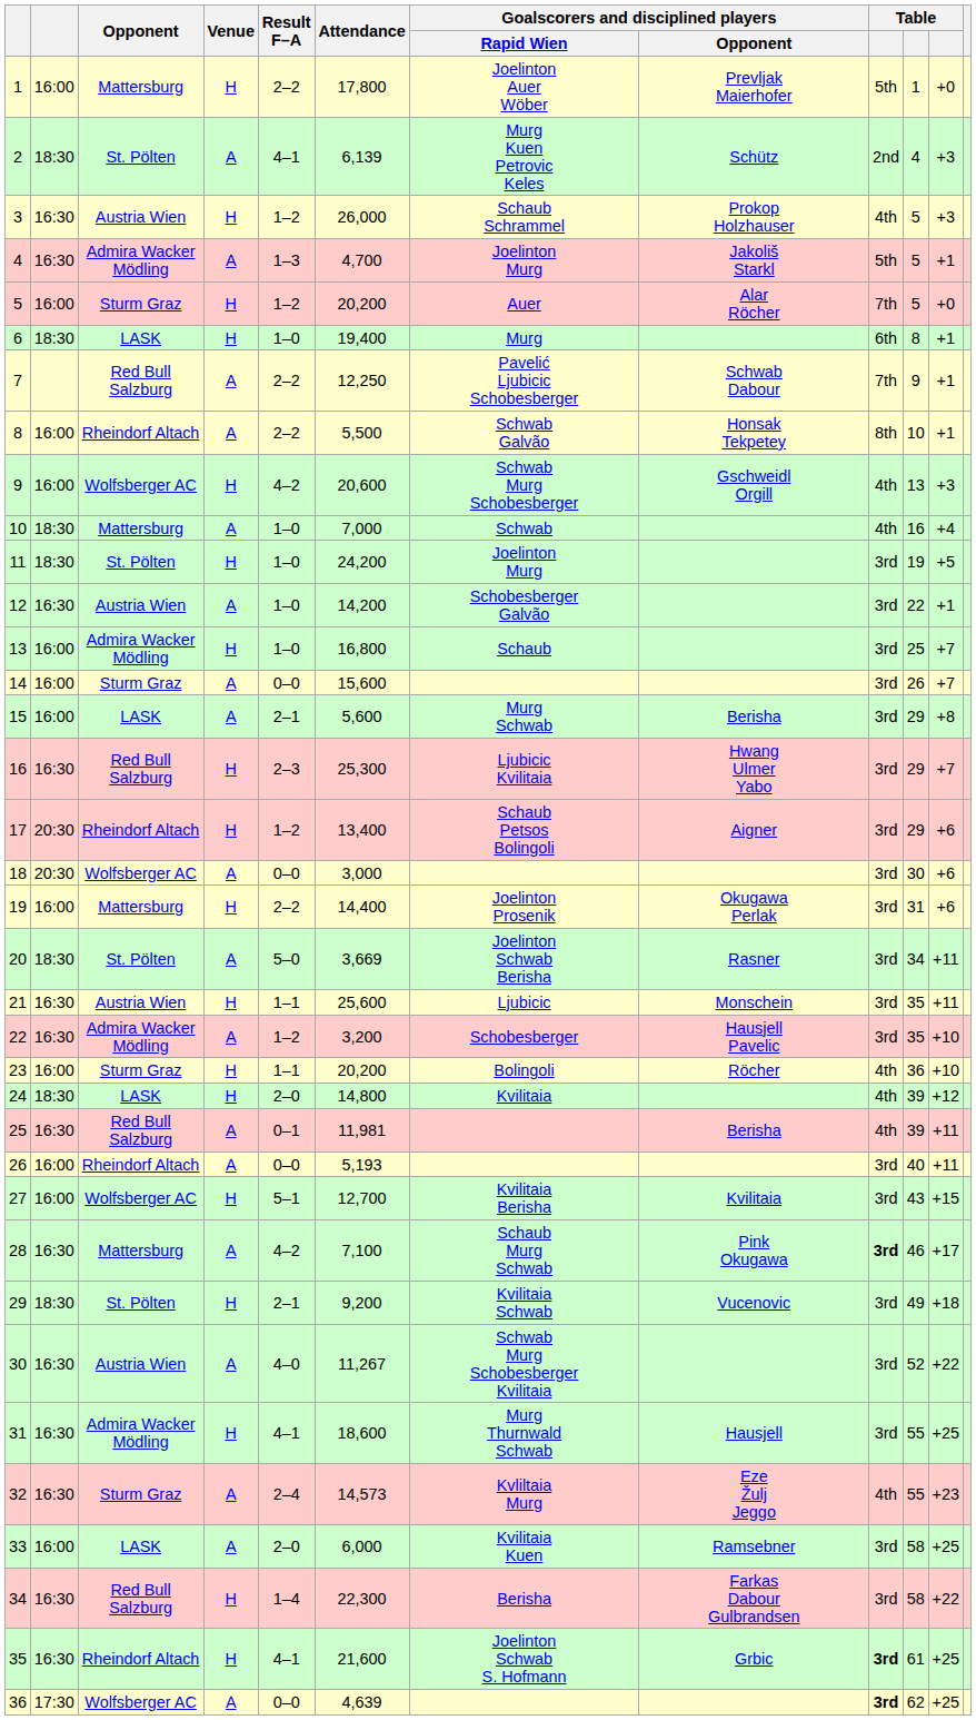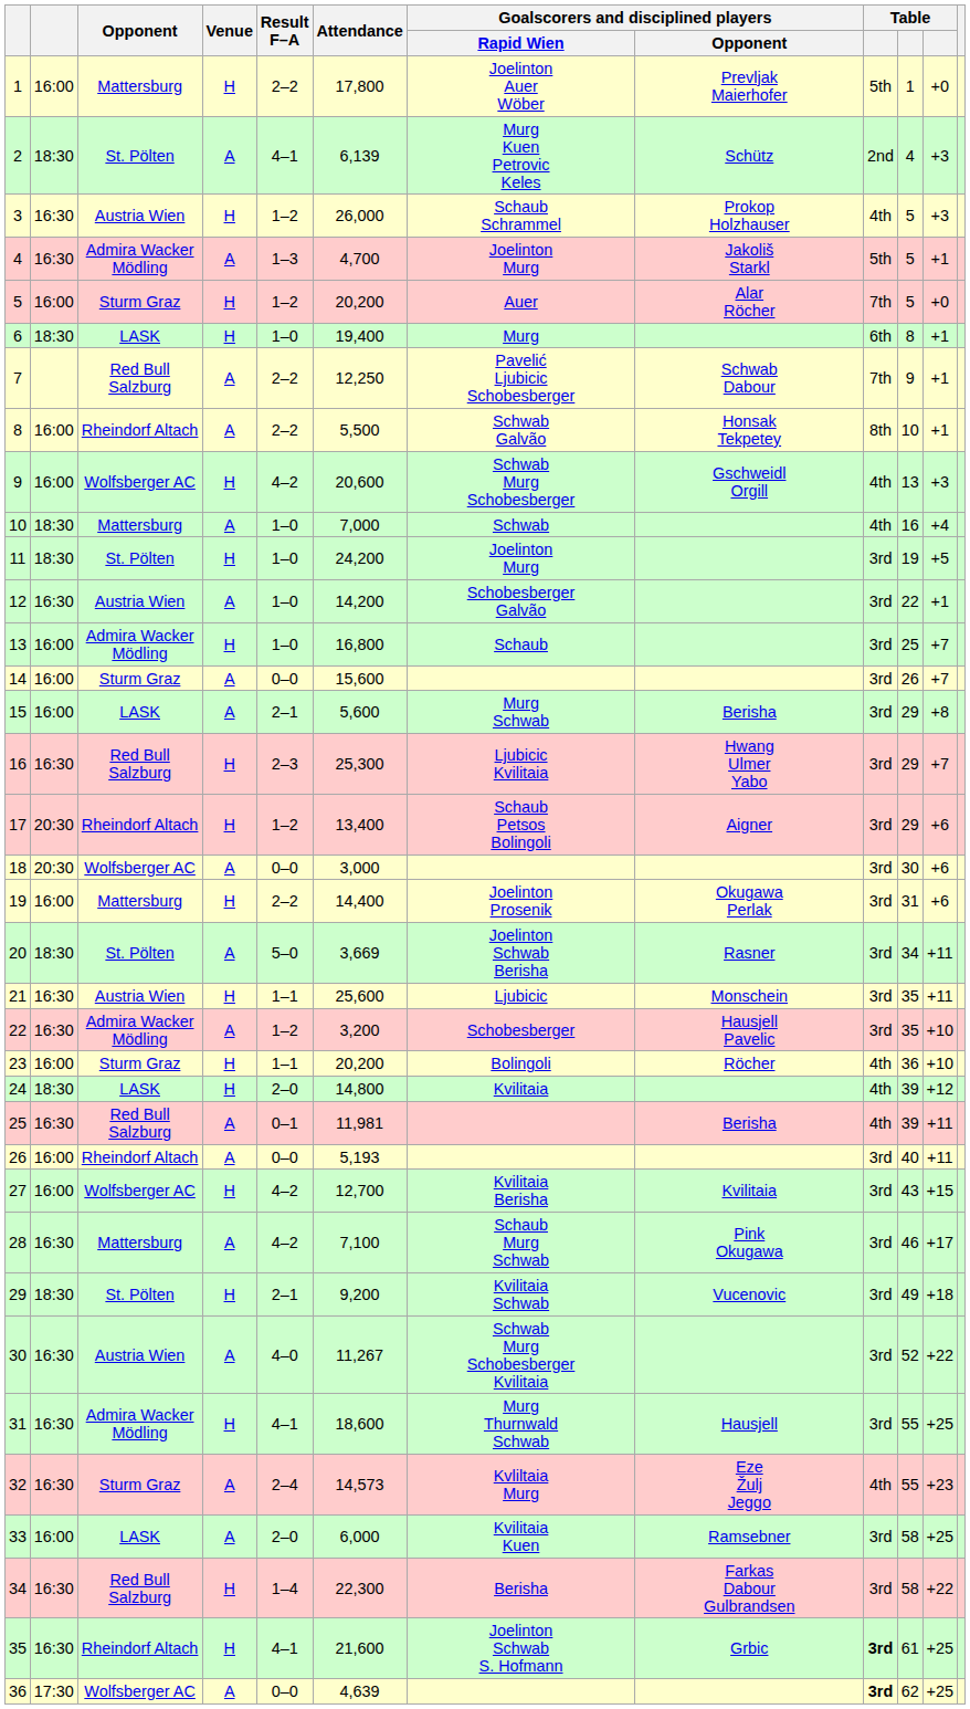 <table class="wikitable" style="text-align:center; font-size:90%">
 <tr>
 <th rowspan="2"></th>
 <th rowspan="2"></th>
 <th rowspan="2">Opponent</th>
 <th rowspan="2">Venue</th>
 <th rowspan="2">Result<br>F–A</th>
 <th rowspan="2">Attendance</th>
 <th colspan="2">Goalscorers and disciplined players</th>
 <th colspan="3">Table</th>
 <th rowspan="2"></th>
 </tr>
 <tr>
 <th style="width:200px"><a href='#'>Rapid Wien</a></th>
 <th style="width:200px">Opponent</th>
 <th></th>
 <th></th>
 <th></th>
 </tr>
 <tr style="background:#ffc">
 <td>1</td>
 <td> 16:00</td>
 <td><a href='#'>Mattersburg</a></td>
 <td><a href='#'>H</a></td>
 <td>2–2</td>
 <td>17,800</td>
 <td><a href='#'>Joelinton</a>  <br> <a href='#'>Auer</a>  <br> <a href='#'>Wöber</a> </td>
 <td><a href='#'>Prevljak</a>  <br> <a href='#'>Maierhofer</a> </td>
 <td>5th</td>
 <td>1</td>
 <td>+0</td>
 <td></td>
 </tr>
 <tr style="background:#cfc">
 <td>2</td>
 <td> 18:30</td>
 <td><a href='#'>St. Pölten</a></td>
 <td><a href='#'>A</a></td>
 <td>4–1</td>
 <td>6,139</td>
 <td><a href='#'>Murg</a>  <br> <a href='#'>Kuen</a>  <br> <a href='#'>Petrovic</a>  <br> <a href='#'>Keles</a> </td>
 <td><a href='#'>Schütz</a> </td>
 <td>2nd</td>
 <td>4</td>
 <td>+3</td>
 <td></td>
 </tr>
 <tr style="background:#ffc">
 <td>3</td>
 <td> 16:30</td>
 <td><a href='#'>Austria Wien</a></td>
 <td><a href='#'>H</a></td>
 <td>1–2</td>
 <td>26,000</td>
 <td><a href='#'>Schaub</a>   <br> <a href='#'>Schrammel</a> </td>
 <td><a href='#'>Prokop</a>  <br> <a href='#'>Holzhauser</a> </td>
 <td>4th</td>
 <td>5</td>
 <td>+3</td>
 <td></td>
 </tr>
 <tr style="background:#fcc">
 <td>4</td>
 <td> 16:30</td>
 <td><a href='#'>Admira Wacker Mödling</a></td>
 <td><a href='#'>A</a></td>
 <td>1–3</td>
 <td>4,700</td>
 <td><a href='#'>Joelinton</a>  <br> <a href='#'>Murg</a> </td>
 <td><a href='#'>Jakoliš</a>  <br> <a href='#'>Starkl</a>  </td>
 <td>5th</td>
 <td>5</td>
 <td>+1</td>
 <td></td>
 </tr>
 <tr style="background:#fcc">
 <td>5</td>
 <td> 16:00</td>
 <td><a href='#'>Sturm Graz</a></td>
 <td><a href='#'>H</a></td>
 <td>1–2</td>
 <td>20,200</td>
 <td><a href='#'>Auer</a> </td>
 <td><a href='#'>Alar</a>  <br> <a href='#'>Röcher</a> </td>
 <td>7th</td>
 <td>5</td>
 <td>+0</td>
 <td></td>
 </tr>
 <tr style="background:#cfc">
 <td>6</td>
 <td> 18:30</td>
 <td><a href='#'>LASK</a></td>
 <td><a href='#'>H</a></td>
 <td>1–0</td>
 <td>19,400</td>
 <td><a href='#'>Murg</a> </td>
 <td></td>
 <td>6th</td>
 <td>8</td>
 <td>+1</td>
 <td></td>
 </tr>
 <tr style="background:#ffc">
 <td>7</td>
 <td></td>
 <td><a href='#'>Red Bull Salzburg</a></td>
 <td><a href='#'>A</a></td>
 <td>2–2</td>
 <td>12,250</td>
 <td><a href='#'>Pavelić</a>  <br> <a href='#'>Ljubicic</a>  <br> <a href='#'>Schobesberger</a> </td>
 <td><a href='#'>Schwab</a>  <br> <a href='#'>Dabour</a> </td>
 <td>7th</td>
 <td>9</td>
 <td>+1</td>
 <td></td>
 </tr>
 <tr style="background:#ffc">
 <td>8</td>
 <td> 16:00</td>
 <td><a href='#'>Rheindorf Altach</a></td>
 <td><a href='#'>A</a></td>
 <td>2–2</td>
 <td>5,500</td>
 <td><a href='#'>Schwab</a>  <br> <a href='#'>Galvão</a> </td>
 <td><a href='#'>Honsak</a>  <br> <a href='#'>Tekpetey</a> </td>
 <td>8th</td>
 <td>10</td>
 <td>+1</td>
 <td></td>
 </tr>
 <tr style="background:#cfc">
 <td>9</td>
 <td> 16:00</td>
 <td><a href='#'>Wolfsberger AC</a></td>
 <td><a href='#'>H</a></td>
 <td>4–2</td>
 <td>20,600</td>
 <td><a href='#'>Schwab</a>   <br> <a href='#'>Murg</a>  <br> <a href='#'>Schobesberger</a> </td>
 <td><a href='#'>Gschweidl</a>  <br> <a href='#'>Orgill</a> </td>
 <td>4th</td>
 <td>13</td>
 <td>+3</td>
 <td></td>
 </tr>
 <tr style="background:#cfc">
 <td>10</td>
 <td> 18:30</td>
 <td><a href='#'>Mattersburg</a></td>
 <td><a href='#'>A</a></td>
 <td>1–0</td>
 <td>7,000</td>
 <td><a href='#'>Schwab</a> </td>
 <td></td>
 <td>4th</td>
 <td>16</td>
 <td>+4</td>
 <td></td>
 </tr>
 <tr style="background:#cfc">
 <td>11</td>
 <td> 18:30</td>
 <td><a href='#'>St. Pölten</a></td>
 <td><a href='#'>H</a></td>
 <td>1–0</td>
 <td>24,200</td>
 <td><a href='#'>Joelinton</a>  <br> <a href='#'>Murg</a> </td>
 <td></td>
 <td>3rd</td>
 <td>19</td>
 <td>+5</td>
 <td></td>
 </tr>
 <tr style="background:#cfc">
 <td>12</td>
 <td> 16:30</td>
 <td><a href='#'>Austria Wien</a></td>
 <td><a href='#'>A</a></td>
 <td>1–0</td>
 <td>14,200</td>
 <td><a href='#'>Schobesberger</a>  <br> <a href='#'>Galvão</a> </td>
 <td></td>
 <td>3rd</td>
 <td>22</td>
 <td>+1</td>
 <td></td>
 </tr>
 <tr style="background:#cfc">
 <td>13</td>
 <td> 16:00</td>
 <td><a href='#'>Admira Wacker Mödling</a></td>
 <td><a href='#'>H</a></td>
 <td>1–0</td>
 <td>16,800</td>
 <td><a href='#'>Schaub</a> </td>
 <td></td>
 <td>3rd</td>
 <td>25</td>
 <td>+7</td>
 <td></td>
 </tr>
 <tr style="background:#ffc">
 <td>14</td>
 <td> 16:00</td>
 <td><a href='#'>Sturm Graz</a></td>
 <td><a href='#'>A</a></td>
 <td>0–0</td>
 <td>15,600</td>
 <td></td>
 <td></td>
 <td>3rd</td>
 <td>26</td>
 <td>+7</td>
 <td></td>
 </tr>
 <tr style="background:#cfc">
 <td>15</td>
 <td> 16:00</td>
 <td><a href='#'>LASK</a></td>
 <td><a href='#'>A</a></td>
 <td>2–1</td>
 <td>5,600</td>
 <td><a href='#'>Murg</a>  <br> <a href='#'>Schwab</a> </td>
 <td><a href='#'>Berisha</a> </td>
 <td>3rd</td>
 <td>29</td>
 <td>+8</td>
 <td></td>
 </tr>
 <tr style="background:#fcc">
 <td>16</td>
 <td> 16:30</td>
 <td><a href='#'>Red Bull Salzburg</a></td>
 <td><a href='#'>H</a></td>
 <td>2–3</td>
 <td>25,300</td>
 <td><a href='#'>Ljubicic</a>  <br> <a href='#'>Kvilitaia</a> </td>
 <td><a href='#'>Hwang</a>  <br> <a href='#'>Ulmer</a>  <br> <a href='#'>Yabo</a> </td>
 <td>3rd</td>
 <td>29</td>
 <td>+7</td>
 <td></td>
 </tr>
 <tr style="background:#fcc">
 <td>17</td>
 <td> 20:30</td>
 <td><a href='#'>Rheindorf Altach</a></td>
 <td><a href='#'>H</a></td>
 <td>1–2</td>
 <td>13,400</td>
 <td><a href='#'>Schaub</a>  <br> <a href='#'>Petsos</a>  <br> <a href='#'>Bolingoli</a> </td>
 <td><a href='#'>Aigner</a>  </td>
 <td>3rd</td>
 <td>29</td>
 <td>+6</td>
 <td></td>
 </tr>
 <tr style="background:#ffc">
 <td>18</td>
 <td> 20:30</td>
 <td><a href='#'>Wolfsberger AC</a></td>
 <td><a href='#'>A</a></td>
 <td>0–0</td>
 <td>3,000</td>
 <td></td>
 <td></td>
 <td>3rd</td>
 <td>30</td>
 <td>+6</td>
 <td></td>
 </tr>
 <tr style="background:#ffc">
 <td>19</td>
 <td> 16:00</td>
 <td><a href='#'>Mattersburg</a></td>
 <td><a href='#'>H</a></td>
 <td>2–2</td>
 <td>14,400</td>
 <td><a href='#'>Joelinton</a>  <br> <a href='#'>Prosenik</a> </td>
 <td><a href='#'>Okugawa</a>  <br> <a href='#'>Perlak</a> </td>
 <td>3rd</td>
 <td>31</td>
 <td>+6</td>
 <td></td>
 </tr>
 <tr style="background:#cfc">
 <td>20</td>
 <td> 18:30</td>
 <td><a href='#'>St. Pölten</a></td>
 <td><a href='#'>A</a></td>
 <td>5–0</td>
 <td>3,669</td>
 <td><a href='#'>Joelinton</a>    <br> <a href='#'>Schwab</a>   <br> <a href='#'>Berisha</a> </td>
 <td><a href='#'>Rasner</a> </td>
 <td>3rd</td>
 <td>34</td>
 <td>+11</td>
 <td></td>
 </tr>
 <tr style="background:#ffc">
 <td>21</td>
 <td> 16:30</td>
 <td><a href='#'>Austria Wien</a></td>
 <td><a href='#'>H</a></td>
 <td>1–1</td>
 <td>25,600</td>
 <td><a href='#'>Ljubicic</a> </td>
 <td><a href='#'>Monschein</a> </td>
 <td>3rd</td>
 <td>35</td>
 <td>+11</td>
 <td></td>
 </tr>
 <tr style="background:#fcc">
 <td>22</td>
 <td> 16:30</td>
 <td><a href='#'>Admira Wacker Mödling</a></td>
 <td><a href='#'>A</a></td>
 <td>1–2</td>
 <td>3,200</td>
 <td><a href='#'>Schobesberger</a> </td>
 <td><a href='#'>Hausjell</a>  <br> <a href='#'>Pavelic</a> </td>
 <td>3rd</td>
 <td>35</td>
 <td>+10</td>
 <td></td>
 </tr>
 <tr style="background:#ffc">
 <td>23</td>
 <td> 16:00</td>
 <td><a href='#'>Sturm Graz</a></td>
 <td><a href='#'>H</a></td>
 <td>1–1</td>
 <td>20,200</td>
 <td><a href='#'>Bolingoli</a> </td>
 <td><a href='#'>Röcher</a> </td>
 <td>4th</td>
 <td>36</td>
 <td>+10</td>
 <td></td>
 </tr>
 <tr style="background:#cfc">
 <td>24</td>
 <td> 18:30</td>
 <td><a href='#'>LASK</a></td>
 <td><a href='#'>H</a></td>
 <td>2–0</td>
 <td>14,800</td>
 <td><a href='#'>Kvilitaia</a>  </td>
 <td></td>
 <td>4th</td>
 <td>39</td>
 <td>+12</td>
 <td></td>
 </tr>
 <tr style="background:#fcc">
 <td>25</td>
 <td> 16:30</td>
 <td><a href='#'>Red Bull Salzburg</a></td>
 <td><a href='#'>A</a></td>
 <td>0–1</td>
 <td>11,981</td>
 <td></td>
 <td><a href='#'>Berisha</a> </td>
 <td>4th</td>
 <td>39</td>
 <td>+11</td>
 <td></td>
 </tr>
 <tr style="background:#ffc">
 <td>26</td>
 <td> 16:00</td>
 <td><a href='#'>Rheindorf Altach</a></td>
 <td><a href='#'>A</a></td>
 <td>0–0</td>
 <td>5,193</td>
 <td></td>
 <td></td>
 <td>3rd</td>
 <td>40</td>
 <td>+11</td>
 <td></td>
 </tr>
 <tr style="background:#cfc">
 <td>27</td>
 <td> 16:00</td>
 <td><a href='#'>Wolfsberger AC</a></td>
 <td><a href='#'>H</a></td>
-<td>5–1</td>
+<td>4–2</td>
 <td>12,700</td>
 <td><a href='#'>Kvilitaia</a>    <br> <a href='#'>Berisha</a>  </td>
 <td><a href='#'>Kvilitaia</a> </td>
 <td>3rd</td>
 <td>43</td>
 <td>+15</td>
 <td></td>
 </tr>
 <tr style="background:#cfc">
 <td>28</td>
 <td> 16:30</td>
 <td><a href='#'>Mattersburg</a></td>
 <td><a href='#'>A</a></td>
 <td>4–2</td>
 <td>7,100</td>
 <td><a href='#'>Schaub</a>  <br> <a href='#'>Murg</a>   <br> <a href='#'>Schwab</a> </td>
 <td><a href='#'>Pink</a>  <br> <a href='#'>Okugawa</a> </td>
-<td><strong>3rd</strong></td>
+<td>3rd</td>
 <td>46</td>
 <td>+17</td>
 <td></td>
 </tr>
 <tr style="background:#cfc">
 <td>29</td>
 <td> 18:30</td>
 <td><a href='#'>St. Pölten</a></td>
 <td><a href='#'>H</a></td>
 <td>2–1</td>
 <td>9,200</td>
 <td><a href='#'>Kvilitaia</a>  <br> <a href='#'>Schwab</a> </td>
 <td><a href='#'>Vucenovic</a> </td>
 <td>3rd</td>
 <td>49</td>
 <td>+18</td>
 <td></td>
 </tr>
 <tr style="background:#cfc">
 <td>30</td>
 <td> 16:30</td>
 <td><a href='#'>Austria Wien</a></td>
 <td><a href='#'>A</a></td>
 <td>4–0</td>
 <td>11,267</td>
 <td><a href='#'>Schwab</a>  <br> <a href='#'>Murg</a>  <br> <a href='#'>Schobesberger</a>  <br> <a href='#'>Kvilitaia</a> </td>
 <td></td>
 <td>3rd</td>
 <td>52</td>
 <td>+22</td>
 <td></td>
 </tr>
 <tr style="background:#cfc">
 <td>31</td>
 <td> 16:30</td>
 <td><a href='#'>Admira Wacker Mödling</a></td>
 <td><a href='#'>H</a></td>
 <td>4–1</td>
 <td>18,600</td>
 <td><a href='#'>Murg</a>   <br> <a href='#'>Thurnwald</a>  <br> <a href='#'>Schwab</a> </td>
 <td><a href='#'>Hausjell</a> </td>
 <td>3rd</td>
 <td>55</td>
 <td>+25</td>
 <td></td>
 </tr>
 <tr style="background:#fcc">
 <td>32</td>
 <td> 16:30</td>
 <td><a href='#'>Sturm Graz</a></td>
 <td><a href='#'>A</a></td>
 <td>2–4</td>
 <td>14,573</td>
 <td><a href='#'>Kvliltaia</a>  <br> <a href='#'>Murg</a> </td>
 <td><a href='#'>Eze</a>   <br> <a href='#'>Žulj</a>  <br> <a href='#'>Jeggo</a> </td>
 <td>4th</td>
 <td>55</td>
 <td>+23</td>
 <td></td>
 </tr>
 <tr style="background:#cfc">
 <td>33</td>
 <td> 16:00</td>
 <td><a href='#'>LASK</a></td>
 <td><a href='#'>A</a></td>
 <td>2–0</td>
 <td>6,000</td>
 <td><a href='#'>Kvilitaia</a>  <br> <a href='#'>Kuen</a> </td>
 <td><a href='#'>Ramsebner</a> </td>
 <td>3rd</td>
 <td>58</td>
 <td>+25</td>
 <td></td>
 </tr>
 <tr style="background:#fcc">
 <td>34</td>
 <td> 16:30</td>
 <td><a href='#'>Red Bull Salzburg</a></td>
 <td><a href='#'>H</a></td>
 <td>1–4</td>
 <td>22,300</td>
 <td><a href='#'>Berisha</a> </td>
 <td><a href='#'>Farkas</a>  <br> <a href='#'>Dabour</a>   <br> <a href='#'>Gulbrandsen</a> </td>
 <td>3rd</td>
 <td>58</td>
 <td>+22</td>
 <td></td>
 </tr>
 <tr style="background:#cfc">
 <td>35</td>
 <td> 16:30</td>
 <td><a href='#'>Rheindorf Altach</a></td>
 <td><a href='#'>H</a></td>
 <td>4–1</td>
 <td>21,600</td>
 <td><a href='#'>Joelinton</a>   <br> <a href='#'>Schwab</a>  <br> <a href='#'>S. Hofmann</a> </td>
 <td><a href='#'>Grbic</a> </td>
 <td><strong>3rd</strong></td>
 <td>61</td>
 <td>+25</td>
 <td></td>
 </tr>
 <tr style="background:#ffc">
 <td>36</td>
 <td> 17:30</td>
 <td><a href='#'>Wolfsberger AC</a></td>
 <td><a href='#'>A</a></td>
 <td>0–0</td>
 <td>4,639</td>
 <td></td>
 <td></td>
 <td><strong>3rd</strong></td>
 <td>62</td>
 <td>+25</td>
 <td></td>
 </tr>
 </table>
